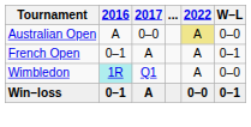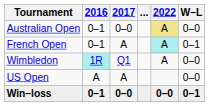 <table class="wikitable" style="text-align:center;">
 <tr>
 <th>Tournament</th>
 <th><a href='#'>2016</a></th>
 <th><a href='#'>2017</a></th>
 <th>...</th>
 <th><a href='#'>2022</a></th>
 <th>W–L</th>
 </tr>
 <tr>
 <td align=left><a href='#'>Australian Open</a></td>
-<td>A</td>
+<td>0–1</td>
 <td>0–0</td>
 <td></td>
 <td style="background: khaki;">A</td>
 <td>0–0</td>
 </tr>
 <tr>
 <td align=left><a href='#'>French Open</a></td>
 <td>0–1</td>
 <td>A</td>
 <td></td>
-<td>A</td>
+<td style="background: paleturquoise;">A</td>
 <td>0–1</td>
 </tr>
 <tr>
 <td align=left><a href='#'>Wimbledon</a></td>
 <td bgcolor=afeeee><a href='#'>1R</a></td>
 <td><a href='#'>Q1</a></td>
 <td></td>
 <td>A</td>
 <td>0–0</td>
 </tr>
+<tr>
+<td align=left><a href='#'>US Open</a></td>
+<td>A</td>
+<td>A</td>
+<td></td>
+<td></td>
+<td>0–0</td>
+</tr>
 <tr style="background:#efefef; font-weight:bold;">
 <td align=left>Win–loss</td>
 <td>0–1</td>
-<td>A</td>
+<td>0–0</td>
 <td></td>
 <td>0–0</td>
 <td>0–1</td>
 </tr>
 </table>
